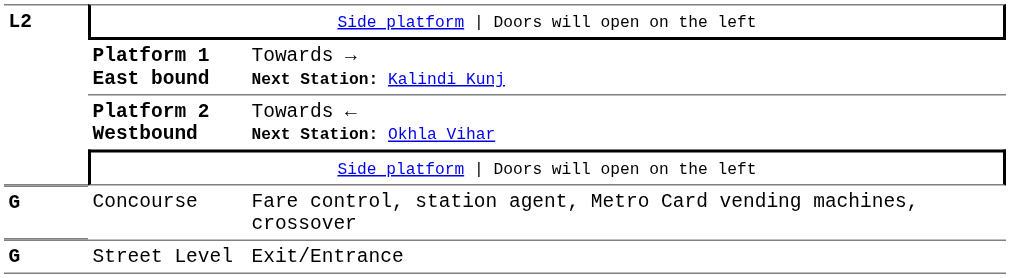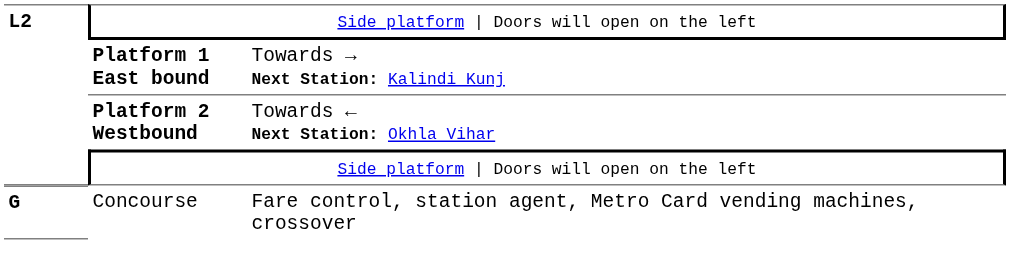 <table table border=0 cellspacing=0 cellpadding=3>
 <tr>
 <td style="border-top:solid 1px grey;border-bottom:solid 1px grey;" width=50 rowspan=4 valign=top><strong>L2</strong></td>
 <td style="border-top:solid 1px grey;border-right:solid 2px black;border-left:solid 2px black;border-bottom:solid 2px black;text-align:center;" colspan=2><small><a href='#'>Side platform</a> | Doors will open on the left </small></td>
 </tr>
 <tr>
 <td style="border-bottom:solid 1px grey;" width=100><span><strong>Platform 1</strong><br><strong>East bound</strong></span></td>
 <td style="border-bottom:solid 1px grey;" width=500>Towards → <br><small><strong>Next Station:</strong> <a href='#'>Kalindi Kunj</a></small></td>
 </tr>
 <tr>
 <td><span><strong>Platform 2</strong><br><strong>Westbound</strong></span></td>
 <td><span></span>Towards ← <br><small><strong>Next Station:</strong> <a href='#'>Okhla Vihar</a></small></td>
 </tr>
 <tr>
 <td style="border-top:solid 2px black;border-right:solid 2px black;border-left:solid 2px black;border-bottom:solid 1px grey;text-align:center;" colspan=2><small><a href='#'>Side platform</a> | Doors will open on the left </small></td>
 </tr>
 <tr>
 <td style="border-bottom:solid 1px grey;border-top:solid 1px grey;" width=50 valign=top><strong>G</strong></td>
 <td valign=top>Concourse</td>
 <td valign=top>Fare control, station agent, Metro Card vending machines, crossover</td>
 </tr>
 <tr>
-<td style="border-bottom:solid 1px grey;border-top:solid 1px grey;" width=50 valign=top><strong>G</strong></td>
-<td style="border-top:solid 1px grey;border-bottom:solid 1px grey;" width=100 valign=top>Street Level</td>
-<td style="border-top:solid 1px grey;border-bottom:solid 1px grey;" width=500 valign=top>Exit/Entrance</td>
-</tr>
-<tr>
 </tr>
 </table>
